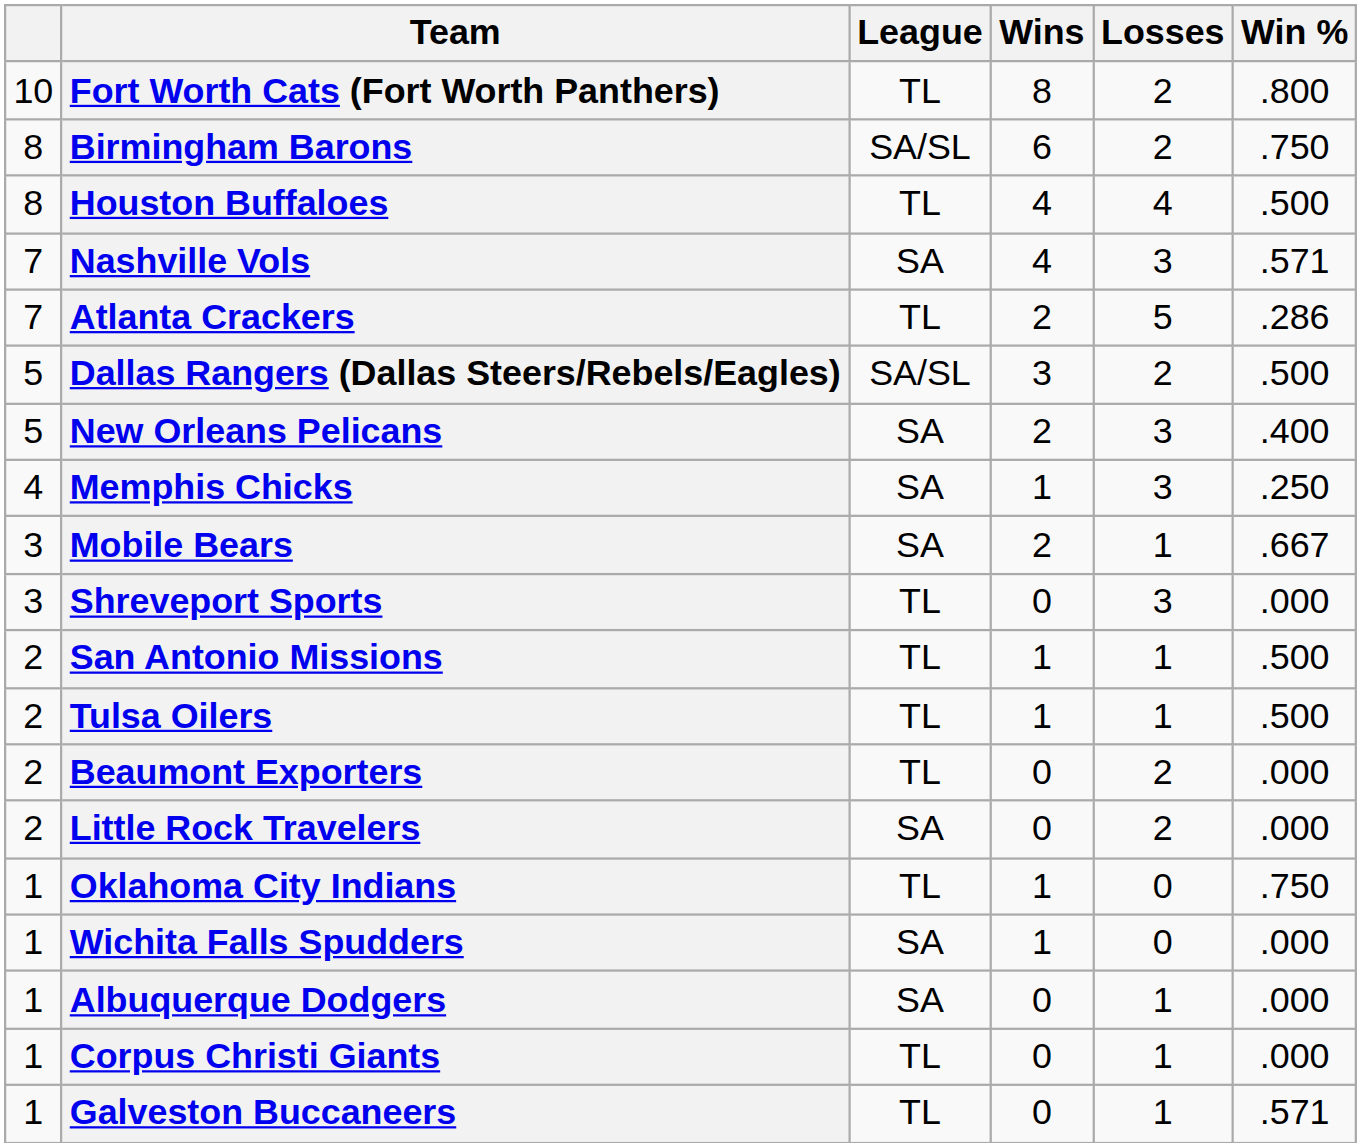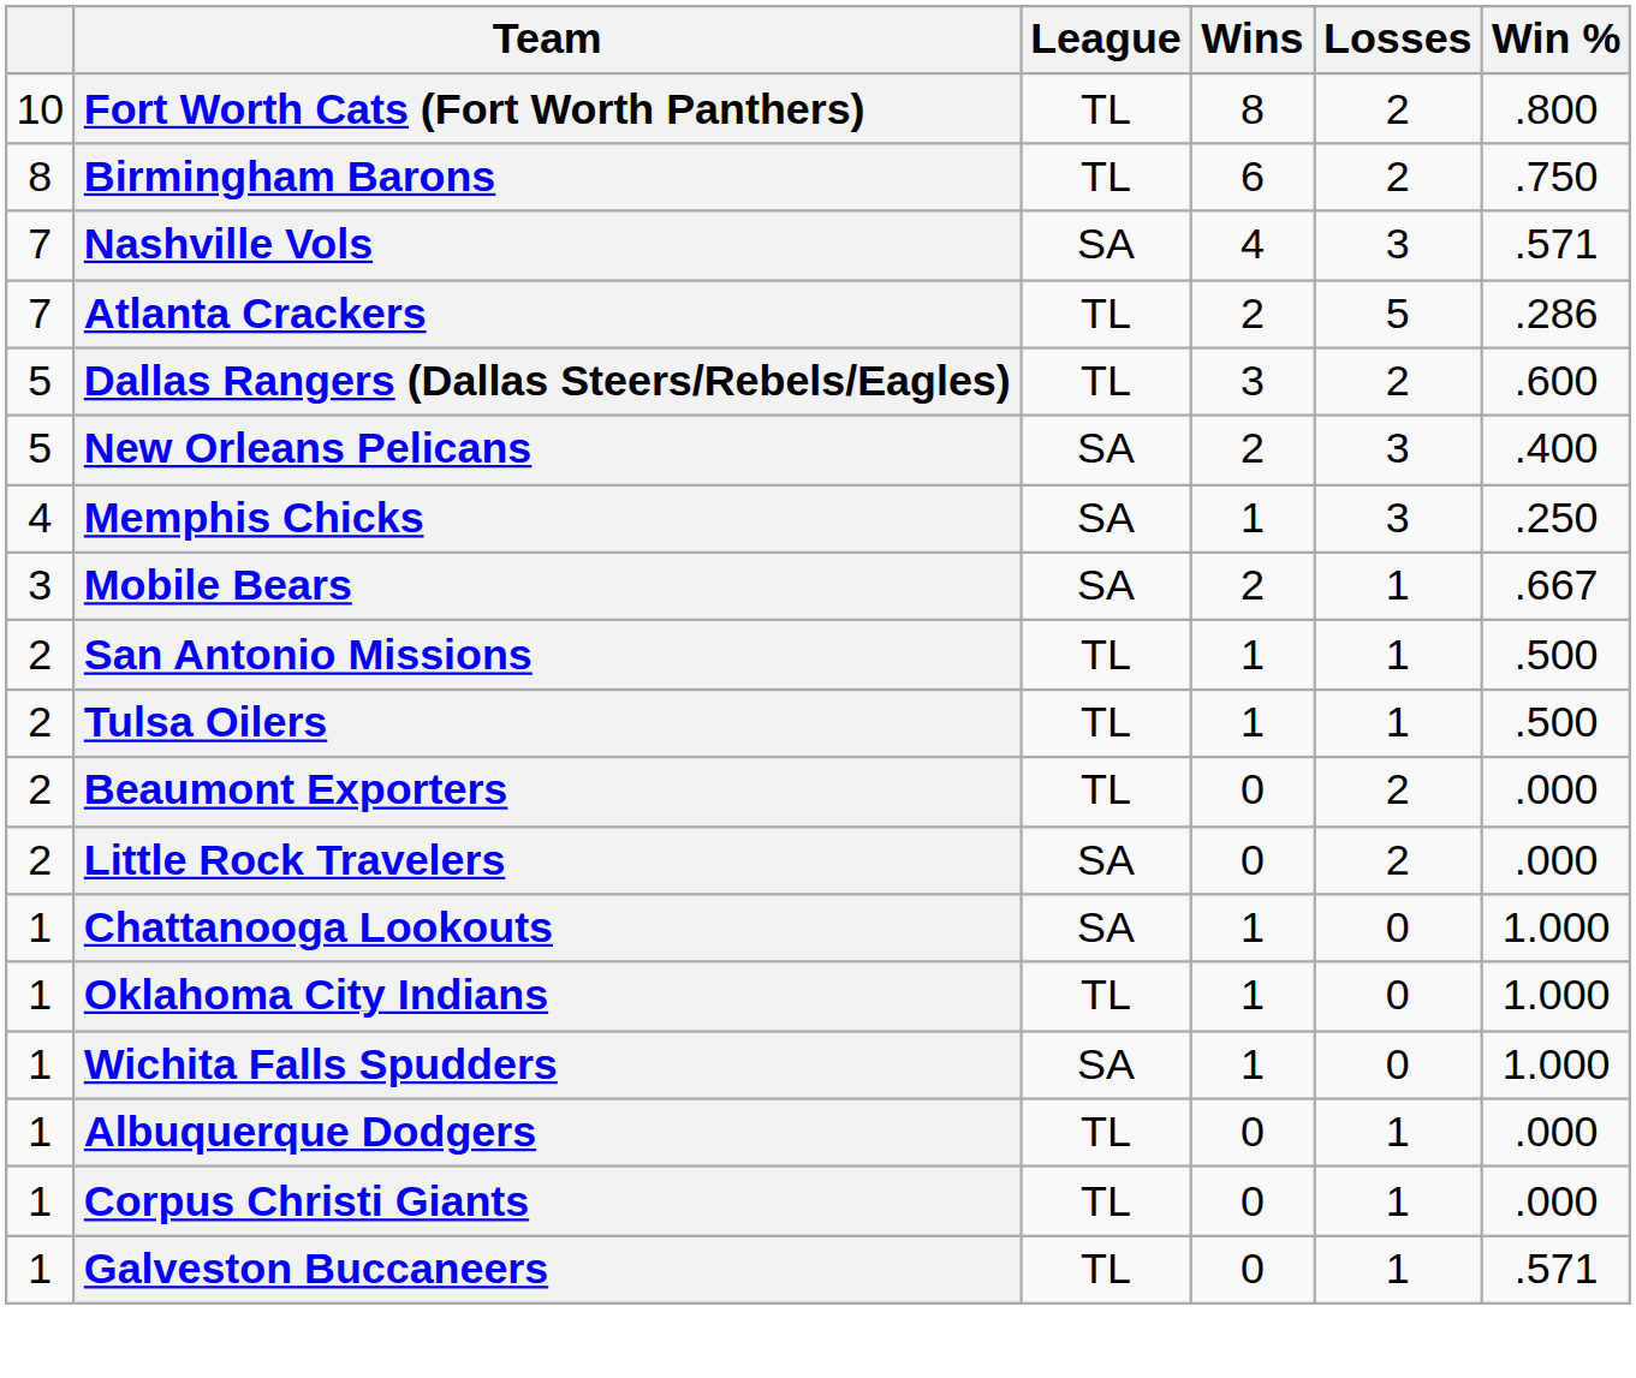 <table class="sortable wikitable plainrowheaders" style="text-align:center;">
 <tr>
 <th></th>
 <th>Team</th>
 <th>League</th>
 <th>Wins</th>
 <th>Losses</th>
 <th>Win %</th>
 </tr>
 <tr>
 <td>10</td>
 <th scope="row" style="text-align:left;"><a href='#'>Fort Worth Cats</a> (Fort Worth Panthers)</th>
 <td>TL</td>
 <td>8</td>
 <td>2</td>
 <td>.800</td>
 </tr>
 <tr>
 <td>8</td>
 <th scope="row" style="text-align:left;"><a href='#'>Birmingham Barons</a></th>
-<td>SA/SL</td>
+<td>TL</td>
 <td>6</td>
 <td>2</td>
 <td>.750</td>
-</tr>
-<tr>
-<td>8</td>
-<th scope="row" style="text-align:left;"><a href='#'>Houston Buffaloes</a></th>
-<td>TL</td>
-<td>4</td>
-<td>4</td>
-<td>.500</td>
 </tr>
 <tr>
 <td>7</td>
 <th scope="row" style="text-align:left;"><a href='#'>Nashville Vols</a></th>
 <td>SA</td>
 <td>4</td>
 <td>3</td>
 <td>.571</td>
 </tr>
 <tr>
 <td>7</td>
 <th scope="row" style="text-align:left;"><a href='#'>Atlanta Crackers</a></th>
 <td>TL</td>
 <td>2</td>
 <td>5</td>
 <td>.286</td>
 </tr>
 <tr>
 <td>5</td>
 <th scope="row" style="text-align:left;"><a href='#'>Dallas Rangers</a> (Dallas Steers/Rebels/Eagles)</th>
-<td>SA/SL</td>
+<td>TL</td>
 <td>3</td>
 <td>2</td>
-<td>.500</td>
+<td>.600</td>
 </tr>
 <tr>
 <td>5</td>
 <th scope="row" style="text-align:left;"><a href='#'>New Orleans Pelicans</a></th>
 <td>SA</td>
 <td>2</td>
 <td>3</td>
 <td>.400</td>
 </tr>
 <tr>
 <td>4</td>
 <th scope="row" style="text-align:left;"><a href='#'>Memphis Chicks</a></th>
 <td>SA</td>
 <td>1</td>
 <td>3</td>
 <td>.250</td>
 </tr>
 <tr>
 <td>3</td>
 <th scope="row" style="text-align:left;"><a href='#'>Mobile Bears</a></th>
 <td>SA</td>
 <td>2</td>
 <td>1</td>
 <td>.667</td>
-</tr>
-<tr>
-<td>3</td>
-<th scope="row" style="text-align:left;"><a href='#'>Shreveport Sports</a></th>
-<td>TL</td>
-<td>0</td>
-<td>3</td>
-<td>.000</td>
 </tr>
 <tr>
 <td>2</td>
 <th scope="row" style="text-align:left;"><a href='#'>San Antonio Missions</a></th>
 <td>TL</td>
 <td>1</td>
 <td>1</td>
 <td>.500</td>
 </tr>
 <tr>
 <td>2</td>
 <th scope="row" style="text-align:left;"><a href='#'>Tulsa Oilers</a></th>
 <td>TL</td>
 <td>1</td>
 <td>1</td>
 <td>.500</td>
 </tr>
 <tr>
 <td>2</td>
 <th scope="row" style="text-align:left;"><a href='#'>Beaumont Exporters</a></th>
 <td>TL</td>
 <td>0</td>
 <td>2</td>
 <td>.000</td>
 </tr>
 <tr>
 <td>2</td>
 <th scope="row" style="text-align:left;"><a href='#'>Little Rock Travelers</a></th>
 <td>SA</td>
 <td>0</td>
 <td>2</td>
 <td>.000</td>
 </tr>
 <tr>
 <td>1</td>
+<th scope="row" style="text-align:left;"><a href='#'>Chattanooga Lookouts</a></th>
+<td>SA</td>
+<td>1</td>
+<td>0</td>
+<td>1.000</td>
+</tr>
+<tr>
+<td>1</td>
 <th scope="row" style="text-align:left;"><a href='#'>Oklahoma City Indians</a></th>
 <td>TL</td>
 <td>1</td>
 <td>0</td>
-<td>.750</td>
+<td>1.000</td>
 </tr>
 <tr>
 <td>1</td>
 <th scope="row" style="text-align:left;"><a href='#'>Wichita Falls Spudders</a></th>
 <td>SA</td>
 <td>1</td>
 <td>0</td>
-<td>.000</td>
+<td>1.000</td>
 </tr>
 <tr>
 <td>1</td>
 <th scope="row" style="text-align:left;"><a href='#'>Albuquerque Dodgers</a></th>
-<td>SA</td>
+<td>TL</td>
 <td>0</td>
 <td>1</td>
 <td>.000</td>
 </tr>
 <tr>
 <td>1</td>
 <th scope="row" style="text-align:left;"><a href='#'>Corpus Christi Giants</a></th>
 <td>TL</td>
 <td>0</td>
 <td>1</td>
 <td>.000</td>
 </tr>
 <tr>
 <td>1</td>
 <th scope="row" style="text-align:left;"><a href='#'>Galveston Buccaneers</a></th>
 <td>TL</td>
 <td>0</td>
 <td>1</td>
 <td>.571</td>
 </tr>
 </table>
